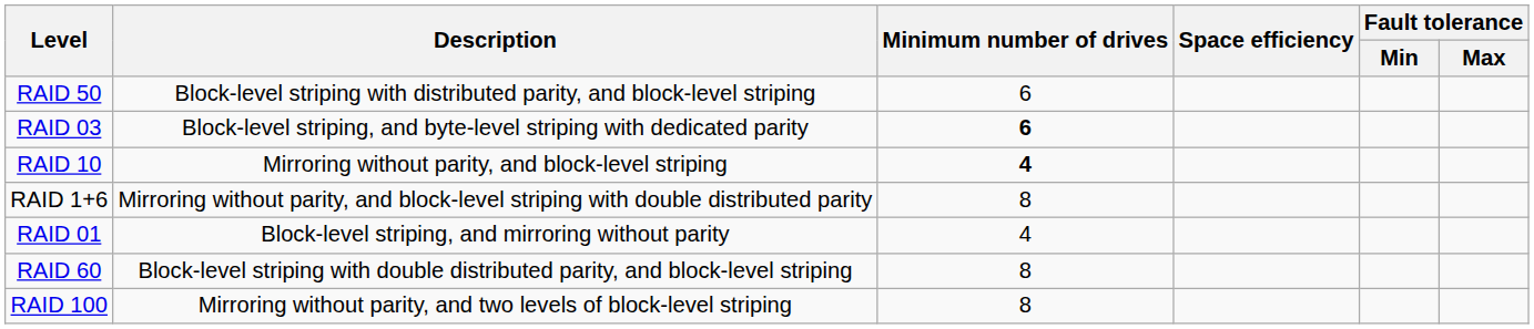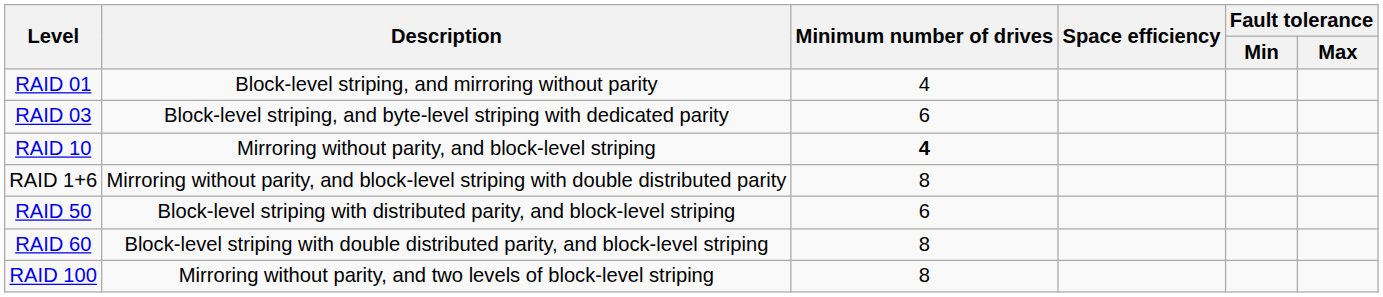 <table class="wikitable" style="text-align: center;">
 <tr>
 <th rowspan="2">Level</th>
 <th rowspan="2">Description</th>
 <th rowspan="2">Minimum number of drives</th>
 <th rowspan="2">Space efficiency</th>
 <th colspan="2">Fault tolerance</th>
 </tr>
 <tr>
 <th>Min</th>
 <th>Max</th>
 </tr>
 <tr>
-<td><a href='#'>RAID 50</a></td>
-<td>Block-level striping with distributed parity, and block-level striping</td>
-<td>6</td>
+<td><a href='#'>RAID 01</a></td>
+<td>Block-level striping, and mirroring without parity</td>
+<td>4</td>
 <td></td>
 <td></td>
 <td></td>
 </tr>
 <tr>
 <td><a href='#'>RAID 03</a></td>
 <td>Block-level striping, and byte-level striping with dedicated parity</td>
-<td><strong>6</strong></td>
+<td>6</td>
 <td></td>
 <td></td>
 <td></td>
 </tr>
 <tr>
 <td><a href='#'>RAID 10</a></td>
 <td>Mirroring without parity, and block-level striping</td>
 <td><strong>4</strong></td>
 <td></td>
 <td></td>
 <td></td>
 </tr>
 <tr>
 <td>RAID 1+6</td>
 <td>Mirroring without parity, and block-level striping with double distributed parity</td>
 <td>8</td>
 <td></td>
 <td></td>
 <td></td>
 </tr>
 <tr>
-<td><a href='#'>RAID 01</a></td>
-<td>Block-level striping, and mirroring without parity</td>
-<td>4</td>
+<td><a href='#'>RAID 50</a></td>
+<td>Block-level striping with distributed parity, and block-level striping</td>
+<td>6</td>
 <td></td>
 <td></td>
 <td></td>
 </tr>
 <tr>
 <td><a href='#'>RAID 60</a></td>
 <td>Block-level striping with double distributed parity, and block-level striping</td>
 <td>8</td>
 <td></td>
 <td></td>
 <td></td>
 </tr>
 <tr>
 <td><a href='#'>RAID 100</a></td>
 <td>Mirroring without parity, and two levels of block-level striping</td>
 <td>8</td>
 <td></td>
 <td></td>
 <td></td>
 </tr>
 </table>
